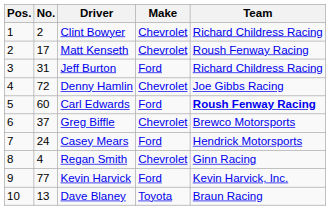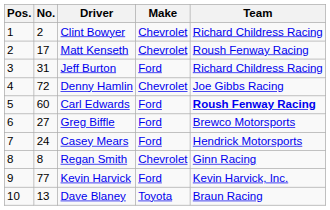 <table class="wikitable">
 <tr>
 <th>Pos.</th>
 <th>No.</th>
 <th>Driver</th>
 <th>Make</th>
 <th>Team</th>
 </tr>
 <tr>
 <td>1</td>
 <td>2</td>
 <td><a href='#'>Clint Bowyer</a></td>
 <td><a href='#'>Chevrolet</a></td>
 <td><a href='#'>Richard Childress Racing</a></td>
 </tr>
 <tr>
 <td>2</td>
 <td>17</td>
 <td><a href='#'>Matt Kenseth</a></td>
 <td><a href='#'>Chevrolet</a></td>
 <td><a href='#'>Roush Fenway Racing</a></td>
 </tr>
 <tr>
 <td>3</td>
 <td>31</td>
 <td><a href='#'>Jeff Burton</a></td>
 <td><a href='#'>Ford</a></td>
 <td><a href='#'>Richard Childress Racing</a></td>
 </tr>
 <tr>
 <td>4</td>
 <td>72</td>
 <td><a href='#'>Denny Hamlin</a></td>
 <td><a href='#'>Chevrolet</a></td>
 <td><a href='#'>Joe Gibbs Racing</a></td>
 </tr>
 <tr>
 <td>5</td>
 <td>60</td>
 <td><a href='#'>Carl Edwards</a></td>
 <td><a href='#'>Ford</a></td>
 <td><strong><a href='#'>Roush Fenway Racing</a></strong></td>
 </tr>
 <tr>
 <td>6</td>
-<td>37</td>
+<td>27</td>
 <td><a href='#'>Greg Biffle</a></td>
-<td><a href='#'>Chevrolet</a></td>
+<td><a href='#'>Ford</a></td>
 <td><a href='#'>Brewco Motorsports</a></td>
 </tr>
 <tr>
 <td>7</td>
 <td>24</td>
 <td><a href='#'>Casey Mears</a></td>
 <td><a href='#'>Ford</a></td>
 <td><a href='#'>Hendrick Motorsports</a></td>
 </tr>
 <tr>
 <td>8</td>
-<td>4</td>
+<td>8</td>
 <td><a href='#'>Regan Smith</a></td>
 <td><a href='#'>Chevrolet</a></td>
 <td><a href='#'>Ginn Racing</a></td>
 </tr>
 <tr>
 <td>9</td>
 <td>77</td>
 <td><a href='#'>Kevin Harvick</a></td>
 <td><a href='#'>Ford</a></td>
 <td><a href='#'>Kevin Harvick, Inc.</a></td>
 </tr>
 <tr>
 <td>10</td>
 <td>13</td>
 <td><a href='#'>Dave Blaney</a></td>
 <td><a href='#'>Toyota</a></td>
 <td><a href='#'>Braun Racing</a></td>
 </tr>
 </table>
